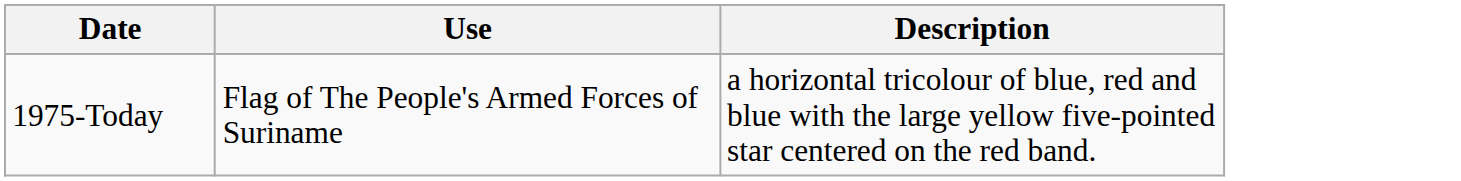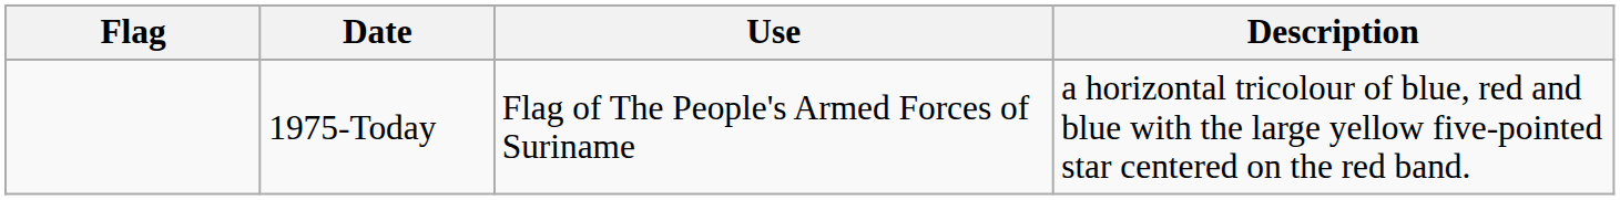 <table class="wikitable">
 <tr>
+<th style="width:110px;">Flag</th>
 <th style="width:100px;">Date</th>
 <th style="width:250px;">Use</th>
 <th style="width:250px;">Description</th>
 </tr>
 <tr>
+<td></td>
 <td>1975-Today</td>
 <td>Flag of The People's Armed Forces of Suriname</td>
 <td>a horizontal tricolour of blue, red and blue with the large yellow five-pointed star centered on the red band.</td>
 </tr>
 </table>
